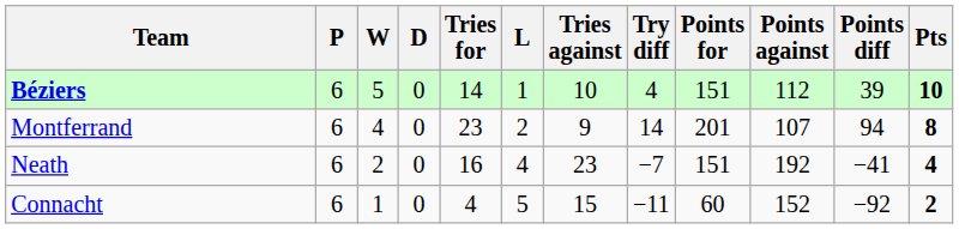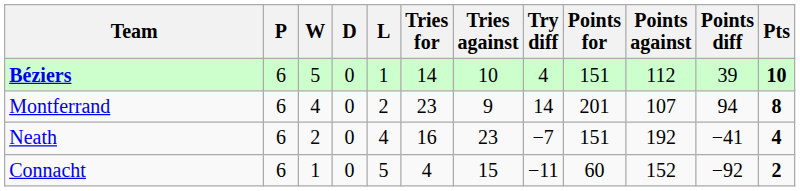 <table class="wikitable" style="text-align: center;">
 <tr>
 <th width="200">Team</th>
 <th width="20">P</th>
 <th width="20">W</th>
 <th width="20">D</th>
+<th width="20">L</th>
 <th width="20">Tries for</th>
-<th width="20">L</th>
 <th width="20">Tries against</th>
 <th width="20">Try diff</th>
 <th width="20">Points for</th>
 <th width="20">Points against</th>
 <th width="25">Points diff</th>
 <th width="20">Pts</th>
 </tr>
 <tr bgcolor="#ccffcc">
 <td align="left"> <strong><a href='#'>Béziers</a></strong></td>
 <td>6</td>
 <td>5</td>
 <td>0</td>
+<td>1</td>
 <td>14</td>
-<td>1</td>
 <td>10</td>
 <td>4</td>
 <td>151</td>
 <td>112</td>
 <td>39</td>
 <td><strong>10</strong></td>
 </tr>
 <tr>
 <td align="left"> <a href='#'>Montferrand</a></td>
 <td>6</td>
 <td>4</td>
 <td>0</td>
+<td>2</td>
 <td>23</td>
-<td>2</td>
 <td>9</td>
 <td>14</td>
 <td>201</td>
 <td>107</td>
 <td>94</td>
 <td><strong>8</strong></td>
 </tr>
 <tr>
 <td align="left"> <a href='#'>Neath</a></td>
 <td>6</td>
 <td>2</td>
 <td>0</td>
+<td>4</td>
 <td>16</td>
-<td>4</td>
 <td>23</td>
 <td>−7</td>
 <td>151</td>
 <td>192</td>
 <td>−41</td>
 <td><strong>4</strong></td>
 </tr>
 <tr>
 <td align="left"><a href='#'>Connacht</a></td>
 <td>6</td>
 <td>1</td>
 <td>0</td>
+<td>5</td>
 <td>4</td>
-<td>5</td>
 <td>15</td>
 <td>−11</td>
 <td>60</td>
 <td>152</td>
 <td>−92</td>
 <td><strong>2</strong></td>
 </tr>
 </table>
